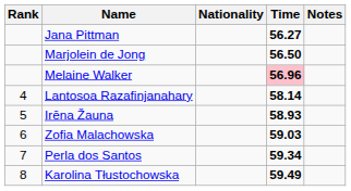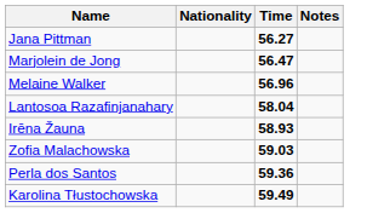 <table class="wikitable sortable" style="text-align:center">
 <tr>
-<th>Rank</th>
 <th>Name</th>
 <th>Nationality</th>
 <th>Time</th>
 <th>Notes</th>
 </tr>
 <tr>
-<td></td>
 <td align=left><a href='#'>Jana Pittman</a></td>
 <td align=left></td>
 <td><strong>56.27</strong></td>
 <td></td>
 </tr>
 <tr>
-<td></td>
 <td align=left><a href='#'>Marjolein de Jong</a></td>
 <td align=left></td>
-<td><strong>56.50</strong></td>
+<td><strong>56.47</strong></td>
 <td></td>
 </tr>
 <tr>
-<td></td>
 <td align=left><a href='#'>Melaine Walker</a></td>
 <td align=left></td>
-<td style="background: pink;"><strong>56.96</strong></td>
+<td><strong>56.96</strong></td>
 <td></td>
 </tr>
 <tr>
-<td>4</td>
 <td align=left><a href='#'>Lantosoa Razafinjanahary</a></td>
 <td align=left></td>
-<td><strong>58.14</strong></td>
+<td><strong>58.04</strong></td>
 <td></td>
 </tr>
 <tr>
-<td>5</td>
 <td align=left><a href='#'>Irēna Žauna</a></td>
 <td align=left></td>
 <td><strong>58.93</strong></td>
 <td></td>
 </tr>
 <tr>
-<td>6</td>
 <td align=left><a href='#'>Zofia Malachowska</a></td>
 <td align=left></td>
 <td><strong>59.03</strong></td>
 <td></td>
 </tr>
 <tr>
-<td>7</td>
 <td align=left><a href='#'>Perla dos Santos</a></td>
 <td align=left></td>
-<td><strong>59.34</strong></td>
+<td><strong>59.36</strong></td>
 <td></td>
 </tr>
 <tr>
-<td>8</td>
 <td align=left><a href='#'>Karolina Tłustochowska</a></td>
 <td align=left></td>
 <td><strong>59.49</strong></td>
 <td></td>
 </tr>
 </table>
